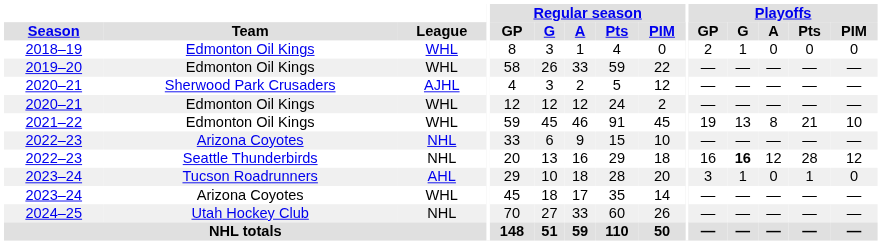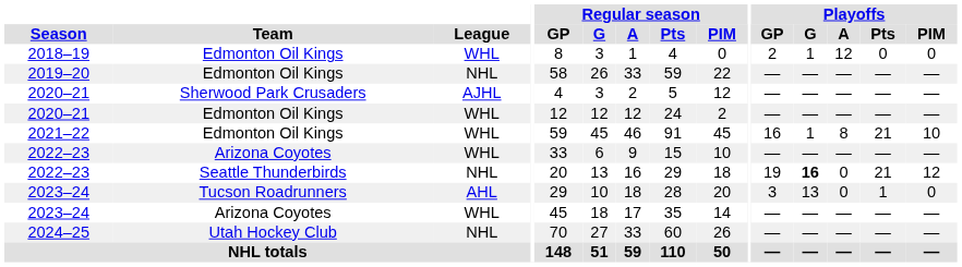 <table border="0" cellpadding="1" cellspacing="0" style="text-align:center; width:60em">
 <tr bgcolor="#e0e0e0">
 <th colspan="3" bgcolor="#ffffff"></th>
 <th rowspan="100" bgcolor="#ffffff"></th>
 <th colspan="5"><a href='#'>Regular season</a></th>
 <th rowspan="100" bgcolor="#ffffff"></th>
 <th colspan="5"><a href='#'>Playoffs</a></th>
 </tr>
 <tr bgcolor="#e0e0e0">
 <th><a href='#'>Season</a></th>
 <th>Team</th>
 <th>League</th>
 <th>GP</th>
 <th><a href='#'>G</a></th>
 <th><a href='#'>A</a></th>
 <th><a href='#'>Pts</a></th>
 <th><a href='#'>PIM</a></th>
 <th>GP</th>
 <th>G</th>
 <th>A</th>
 <th>Pts</th>
 <th>PIM</th>
 </tr>
 <tr>
 <td><a href='#'>2018–19</a></td>
 <td><a href='#'>Edmonton Oil Kings</a></td>
 <td><a href='#'>WHL</a></td>
 <td>8</td>
 <td>3</td>
 <td>1</td>
 <td>4</td>
 <td>0</td>
 <td>2</td>
 <td>1</td>
-<td>0</td>
+<td>12</td>
 <td>0</td>
 <td>0</td>
 </tr>
 <tr bgcolor="#f0f0f0">
 <td><a href='#'>2019–20</a></td>
 <td>Edmonton Oil Kings</td>
-<td>WHL</td>
+<td>NHL</td>
 <td>58</td>
 <td>26</td>
 <td>33</td>
 <td>59</td>
 <td>22</td>
 <td>—</td>
 <td>—</td>
 <td>—</td>
 <td>—</td>
 <td>—</td>
 </tr>
 <tr>
 <td><a href='#'>2020–21</a></td>
 <td><a href='#'>Sherwood Park Crusaders</a></td>
 <td><a href='#'>AJHL</a></td>
 <td>4</td>
 <td>3</td>
 <td>2</td>
 <td>5</td>
 <td>12</td>
 <td>—</td>
 <td>—</td>
 <td>—</td>
 <td>—</td>
 <td>—</td>
 </tr>
 <tr bgcolor="#f0f0f0">
 <td><a href='#'>2020–21</a></td>
 <td>Edmonton Oil Kings</td>
 <td>WHL</td>
 <td>12</td>
 <td>12</td>
 <td>12</td>
 <td>24</td>
 <td>2</td>
 <td>—</td>
 <td>—</td>
 <td>—</td>
 <td>—</td>
 <td>—</td>
 </tr>
 <tr>
 <td><a href='#'>2021–22</a></td>
 <td>Edmonton Oil Kings</td>
 <td>WHL</td>
 <td>59</td>
 <td>45</td>
 <td>46</td>
 <td>91</td>
 <td>45</td>
-<td>19</td>
-<td>13</td>
+<td>16</td>
+<td>1</td>
 <td>8</td>
 <td>21</td>
 <td>10</td>
 </tr>
 <tr bgcolor="#f0f0f0">
 <td><a href='#'>2022–23</a></td>
 <td><a href='#'>Arizona Coyotes</a></td>
-<td><a href='#'>NHL</a></td>
+<td>WHL</td>
 <td>33</td>
 <td>6</td>
 <td>9</td>
 <td>15</td>
 <td>10</td>
 <td>—</td>
 <td>—</td>
 <td>—</td>
 <td>—</td>
 <td>—</td>
 </tr>
 <tr>
 <td><a href='#'>2022–23</a></td>
 <td><a href='#'>Seattle Thunderbirds</a></td>
 <td>NHL</td>
 <td>20</td>
 <td>13</td>
 <td>16</td>
 <td>29</td>
 <td>18</td>
-<td>16</td>
+<td>19</td>
 <td><strong>16</strong></td>
-<td>12</td>
-<td>28</td>
+<td>0</td>
+<td>21</td>
 <td>12</td>
 </tr>
 <tr bgcolor="#f0f0f0">
 <td><a href='#'>2023–24</a></td>
 <td><a href='#'>Tucson Roadrunners</a></td>
 <td><a href='#'>AHL</a></td>
 <td>29</td>
 <td>10</td>
 <td>18</td>
 <td>28</td>
 <td>20</td>
 <td>3</td>
-<td>1</td>
+<td>13</td>
 <td>0</td>
 <td>1</td>
 <td>0</td>
 </tr>
 <tr>
 <td><a href='#'>2023–24</a></td>
 <td>Arizona Coyotes</td>
 <td>WHL</td>
 <td>45</td>
 <td>18</td>
 <td>17</td>
 <td>35</td>
 <td>14</td>
 <td>—</td>
 <td>—</td>
 <td>—</td>
 <td>—</td>
 <td>—</td>
 </tr>
 <tr bgcolor="#f0f0f0">
 <td><a href='#'>2024–25</a></td>
 <td><a href='#'>Utah Hockey Club</a></td>
 <td>NHL</td>
 <td>70</td>
 <td>27</td>
 <td>33</td>
 <td>60</td>
 <td>26</td>
 <td>—</td>
 <td>—</td>
 <td>—</td>
 <td>—</td>
 <td>—</td>
 </tr>
 <tr bgcolor="#e0e0e0">
 <th colspan="3">NHL totals</th>
 <th>148</th>
 <th>51</th>
 <th>59</th>
 <th>110</th>
 <th>50</th>
 <th>—</th>
 <th>—</th>
 <th>—</th>
 <th>—</th>
 <th>—</th>
 </tr>
 </table>
